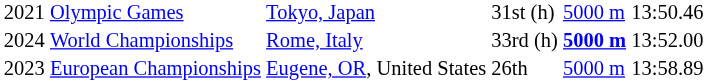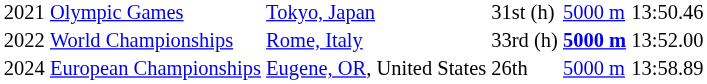 <table>
 <tr>
 <td>2021</td>
 <td><a href='#'>Olympic Games</a></td>
 <td><a href='#'>Tokyo, Japan</a></td>
 <td>31st (h)</td>
 <td><a href='#'>5000 m</a></td>
 <td>13:50.46</td>
 <td></td>
 </tr>
 <tr>
-<td>2024</td>
+<td>2022</td>
 <td><a href='#'>World Championships</a></td>
 <td><a href='#'>Rome, Italy</a></td>
 <td>33rd (h)</td>
 <td><strong><a href='#'>5000 m</a></strong></td>
 <td>13:52.00</td>
 <td></td>
 </tr>
 <tr>
-<td>2023</td>
+<td>2024</td>
 <td><a href='#'>European Championships</a></td>
 <td><a href='#'>Eugene, OR</a>, United States</td>
 <td>26th</td>
 <td><a href='#'>5000 m</a></td>
 <td>13:58.89</td>
 <td></td>
 </tr>
 </table>
